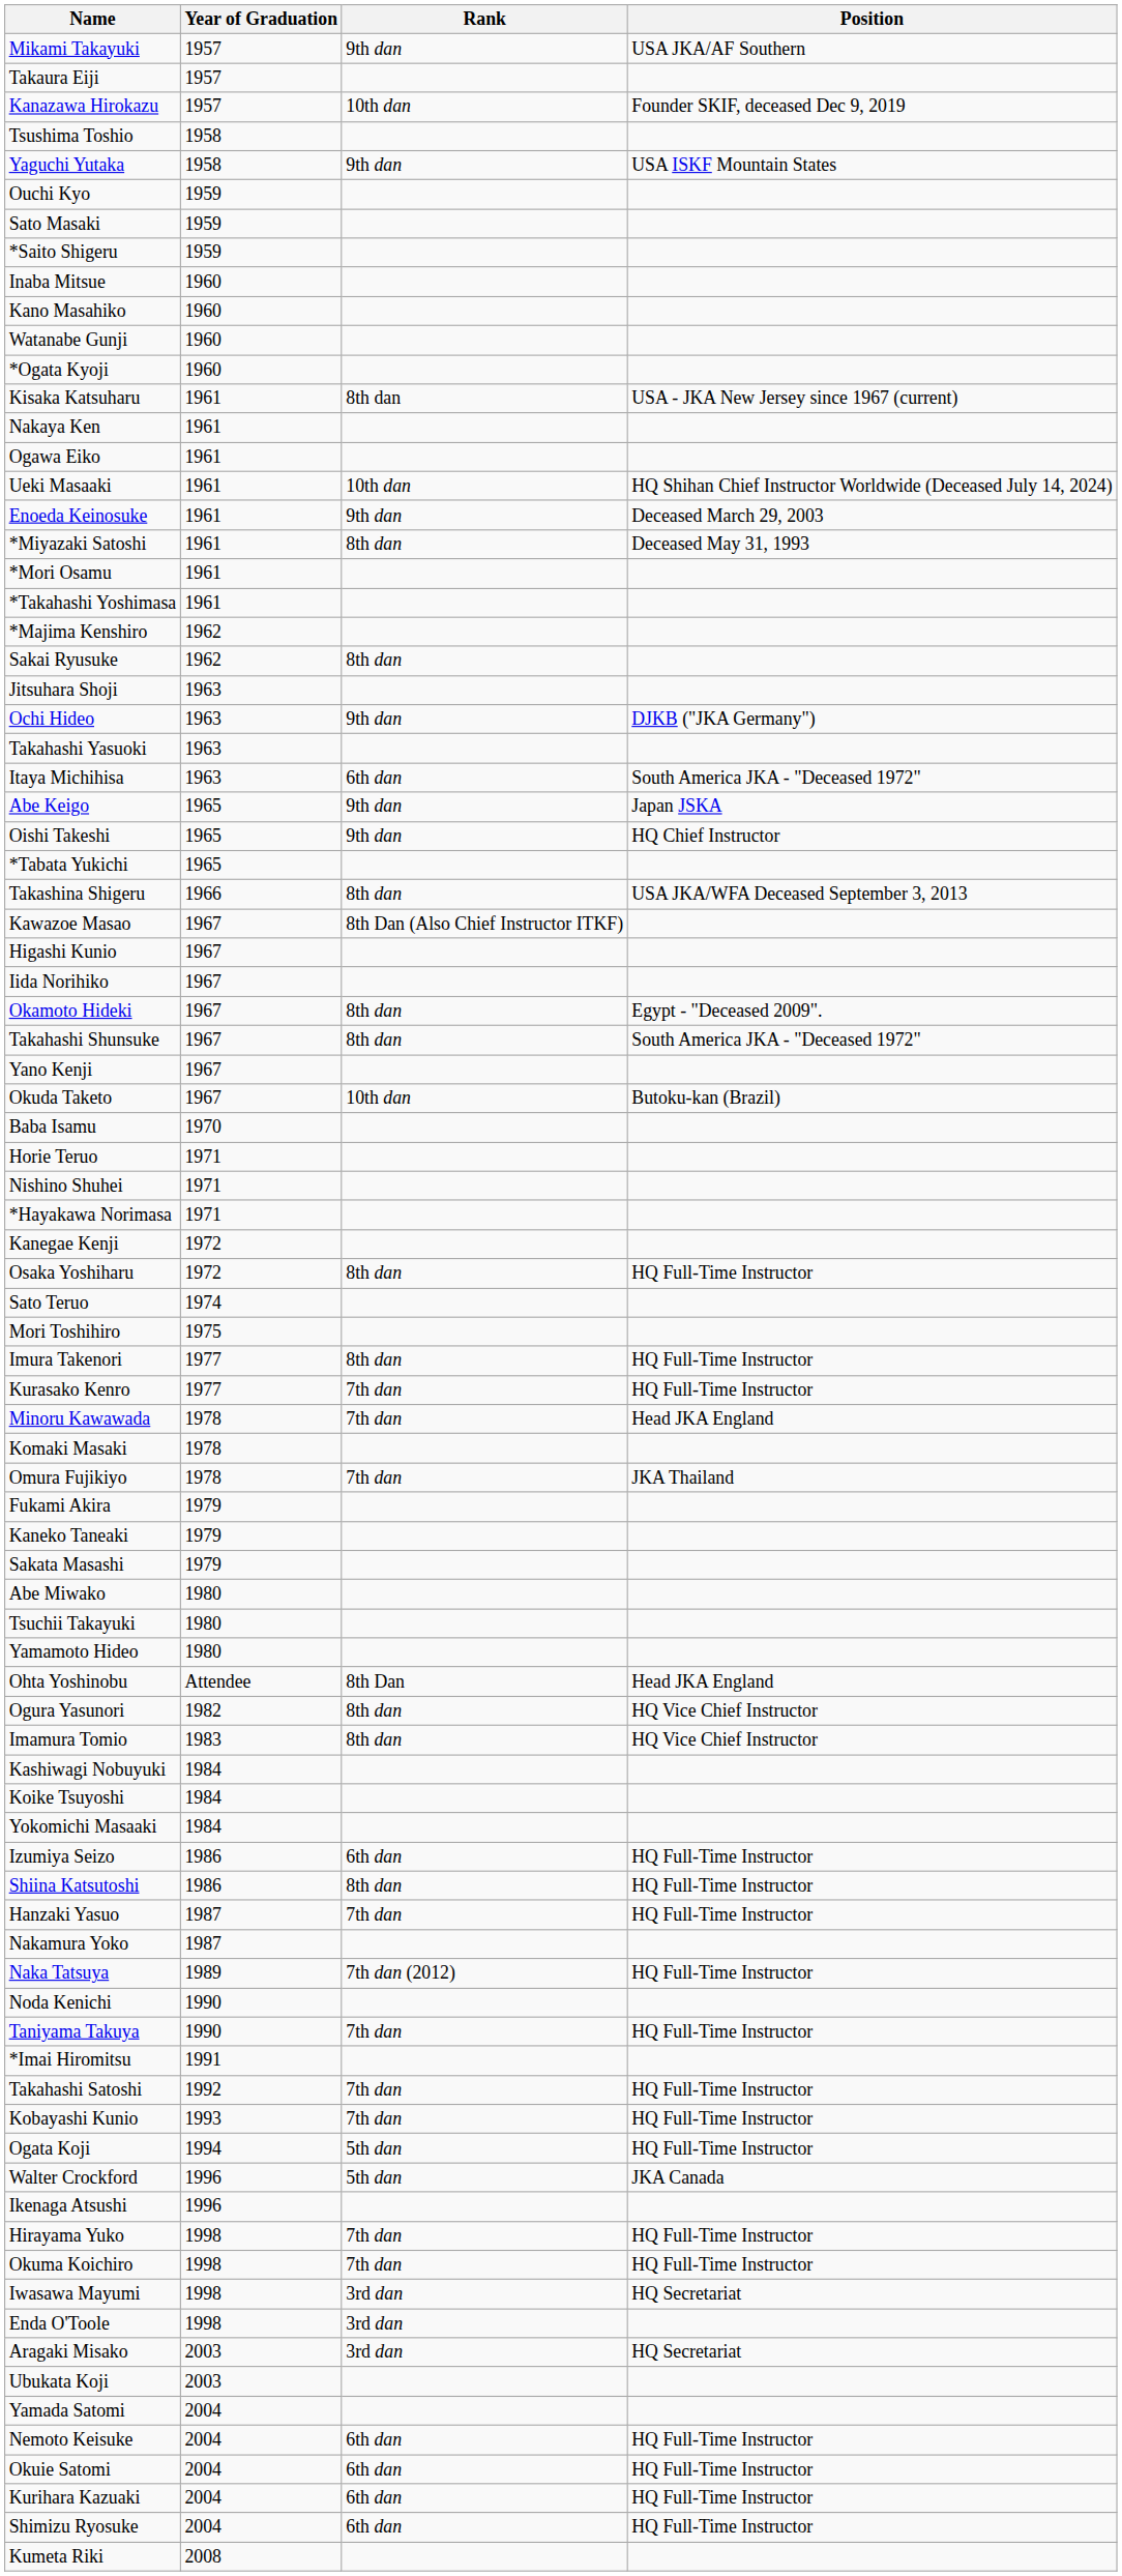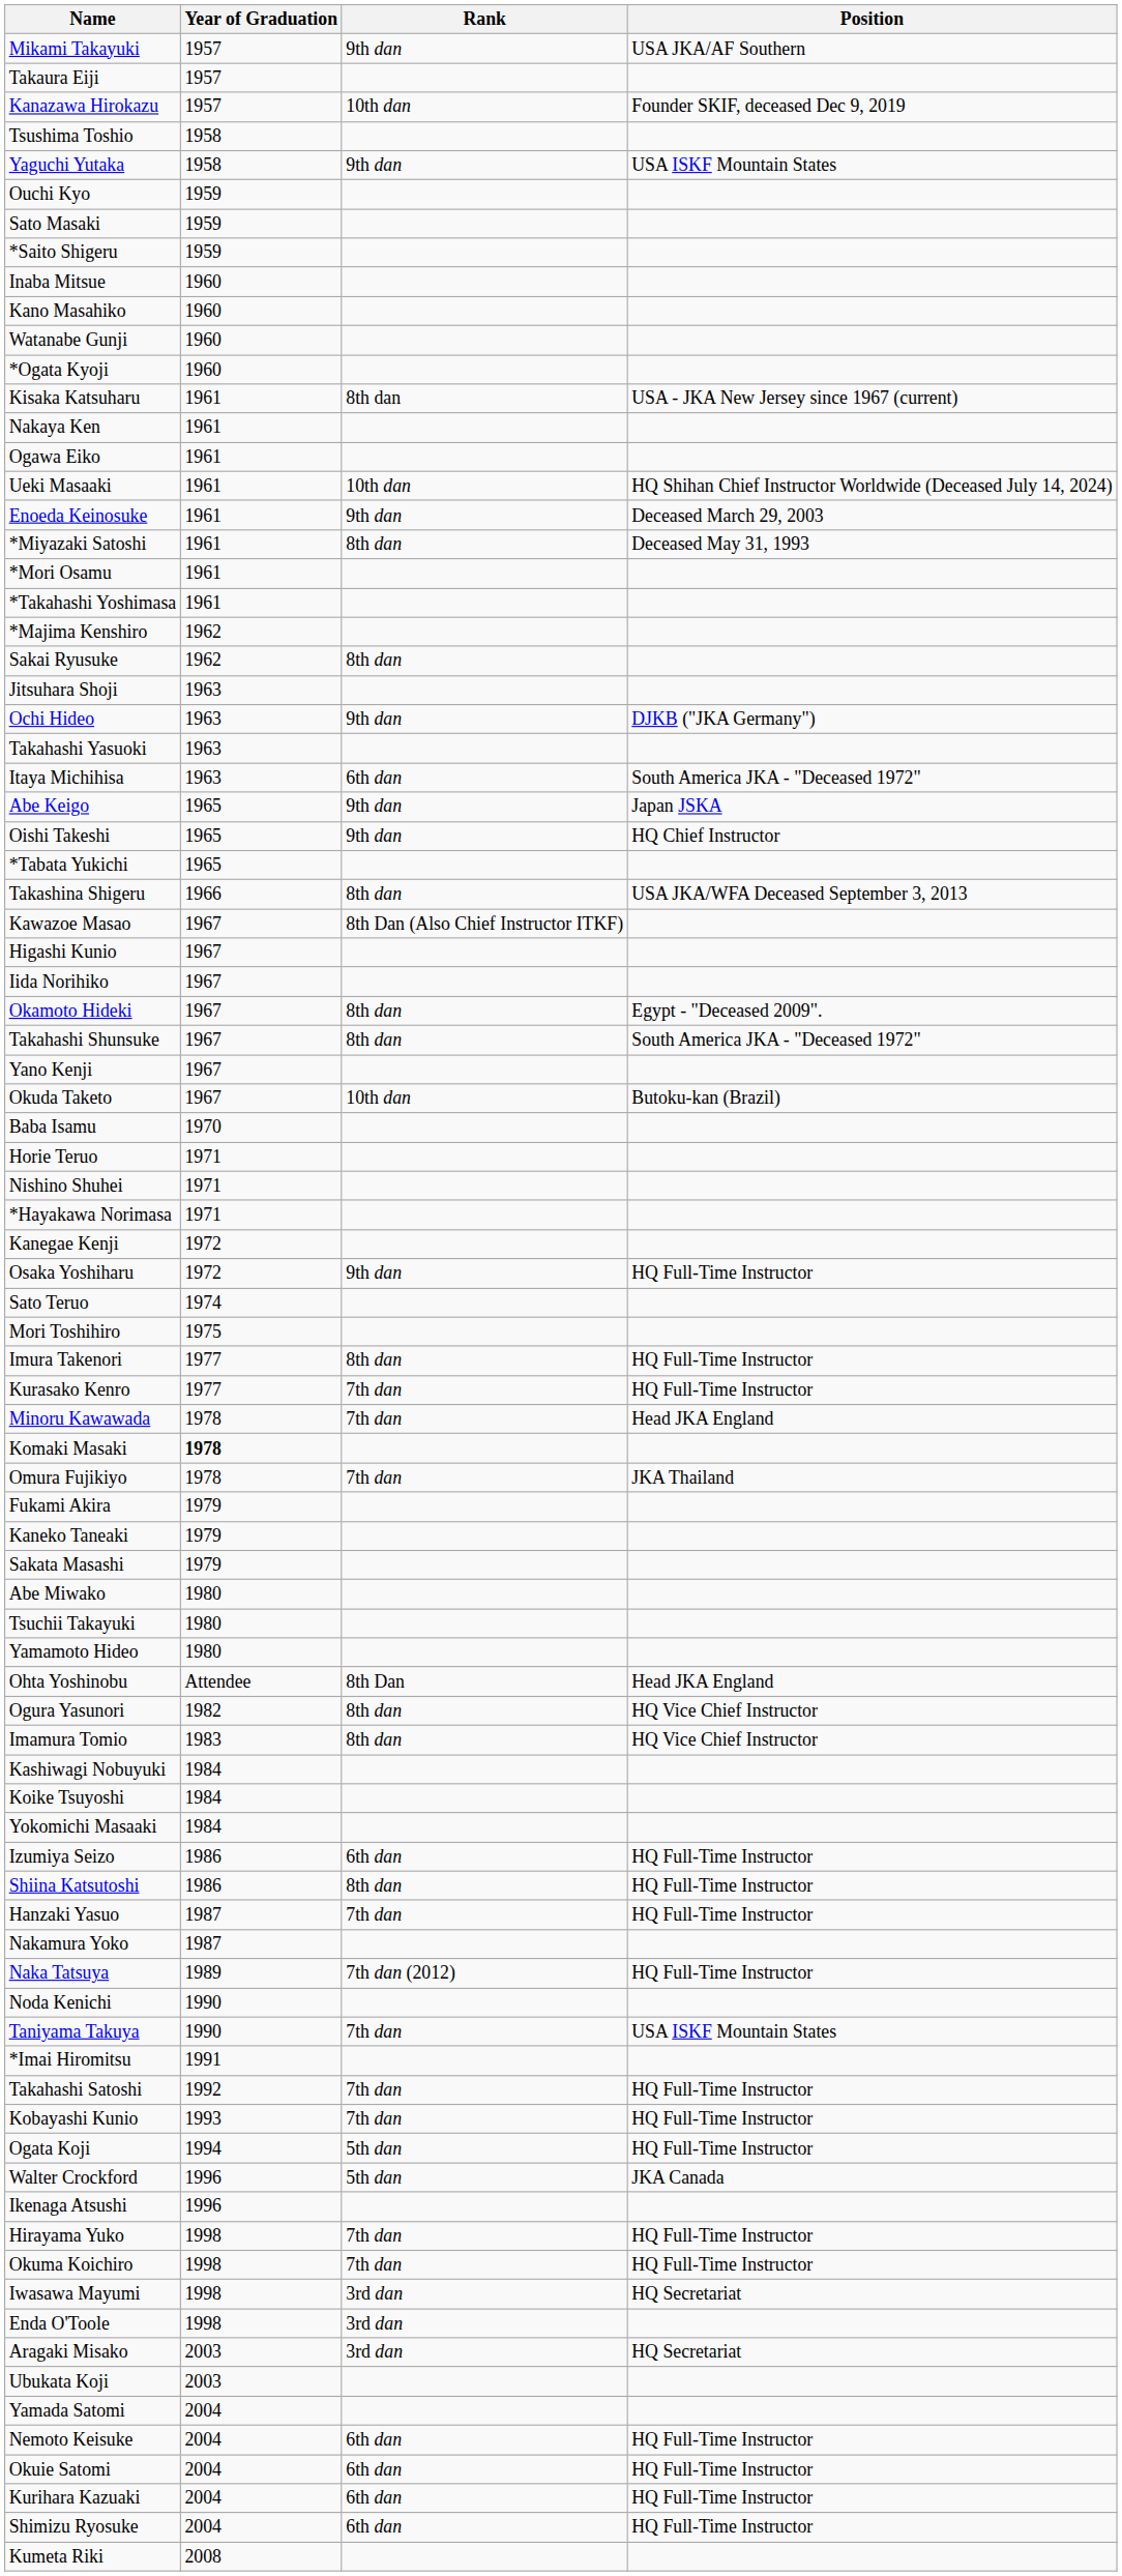 <table class="wikitable">
 <tr>
 <th>Name</th>
 <th>Year of Graduation</th>
 <th>Rank</th>
 <th>Position</th>
 </tr>
 <tr>
 <td><a href='#'>Mikami Takayuki</a></td>
 <td>1957</td>
 <td>9th <em>dan</em></td>
 <td>USA JKA/AF Southern</td>
 </tr>
 <tr>
 <td>Takaura Eiji</td>
 <td>1957</td>
 <td></td>
 <td></td>
 </tr>
 <tr>
 <td><a href='#'>Kanazawa Hirokazu</a></td>
 <td>1957</td>
 <td>10th <em>dan</em></td>
 <td>Founder SKIF, deceased Dec 9, 2019</td>
 </tr>
 <tr>
 <td>Tsushima Toshio</td>
 <td>1958</td>
 <td></td>
 <td></td>
 </tr>
 <tr>
 <td><a href='#'>Yaguchi Yutaka</a></td>
 <td>1958</td>
 <td>9th <em>dan</em></td>
 <td>USA <a href='#'>ISKF</a> Mountain States</td>
 </tr>
 <tr>
 <td>Ouchi Kyo</td>
 <td>1959</td>
 <td></td>
 <td></td>
 </tr>
 <tr>
 <td>Sato Masaki</td>
 <td>1959</td>
 <td></td>
 <td></td>
 </tr>
 <tr>
 <td>*Saito Shigeru</td>
 <td>1959</td>
 <td></td>
 <td></td>
 </tr>
 <tr>
 <td>Inaba Mitsue</td>
 <td>1960</td>
 <td></td>
 <td></td>
 </tr>
 <tr>
 <td>Kano Masahiko</td>
 <td>1960</td>
 <td></td>
 <td></td>
 </tr>
 <tr>
 <td>Watanabe Gunji</td>
 <td>1960</td>
 <td></td>
 <td></td>
 </tr>
 <tr>
 <td>*Ogata Kyoji</td>
 <td>1960</td>
 <td></td>
 <td></td>
 </tr>
 <tr>
 <td>Kisaka Katsuharu</td>
 <td>1961</td>
 <td>8th dan</td>
 <td>USA - JKA New Jersey since 1967 (current)</td>
 </tr>
 <tr>
 <td>Nakaya Ken</td>
 <td>1961</td>
 <td></td>
 <td></td>
 </tr>
 <tr>
 <td>Ogawa Eiko</td>
 <td>1961</td>
 <td></td>
 <td></td>
 </tr>
 <tr>
 <td>Ueki Masaaki</td>
 <td>1961</td>
 <td>10th <em>dan</em></td>
 <td>HQ Shihan Chief Instructor Worldwide (Deceased July 14, 2024)</td>
 </tr>
 <tr>
 <td><a href='#'>Enoeda Keinosuke</a></td>
 <td>1961</td>
 <td>9th <em>dan</em></td>
 <td>Deceased March 29, 2003</td>
 </tr>
 <tr>
 <td>*Miyazaki Satoshi</td>
 <td>1961</td>
 <td>8th <em>dan</em></td>
 <td>Deceased May 31, 1993</td>
 </tr>
 <tr>
 <td>*Mori Osamu</td>
 <td>1961</td>
 <td></td>
 <td></td>
 </tr>
 <tr>
 <td>*Takahashi Yoshimasa</td>
 <td>1961</td>
 <td></td>
 <td></td>
 </tr>
 <tr>
 <td>*Majima Kenshiro</td>
 <td>1962</td>
 <td></td>
 <td></td>
 </tr>
 <tr>
 <td>Sakai Ryusuke</td>
 <td>1962</td>
 <td>8th <em>dan</em></td>
 <td></td>
 </tr>
 <tr>
 <td>Jitsuhara Shoji</td>
 <td>1963</td>
 <td></td>
 <td></td>
 </tr>
 <tr>
 <td><a href='#'>Ochi Hideo</a></td>
 <td>1963</td>
 <td>9th <em>dan</em></td>
 <td><a href='#'>DJKB</a> ("JKA Germany")</td>
 </tr>
 <tr>
 <td>Takahashi Yasuoki</td>
 <td>1963</td>
 <td></td>
 <td></td>
 </tr>
 <tr>
 <td>Itaya Michihisa</td>
 <td>1963</td>
 <td>6th <em>dan</em></td>
 <td>South America JKA - "Deceased 1972"</td>
 </tr>
 <tr>
 <td><a href='#'>Abe Keigo</a></td>
 <td>1965</td>
 <td>9th <em>dan</em></td>
 <td>Japan <a href='#'>JSKA</a></td>
 </tr>
 <tr>
 <td>Oishi Takeshi</td>
 <td>1965</td>
 <td>9th <em>dan</em></td>
 <td>HQ Chief Instructor</td>
 </tr>
 <tr>
 <td>*Tabata Yukichi</td>
 <td>1965</td>
 <td></td>
 <td></td>
 </tr>
 <tr>
 <td>Takashina Shigeru</td>
 <td>1966</td>
 <td>8th <em>dan</em></td>
 <td>USA JKA/WFA Deceased September 3, 2013</td>
 </tr>
 <tr>
 <td>Kawazoe Masao</td>
 <td>1967</td>
 <td>8th Dan (Also Chief Instructor ITKF)</td>
 <td></td>
 </tr>
 <tr>
 <td>Higashi Kunio</td>
 <td>1967</td>
 <td></td>
 <td></td>
 </tr>
 <tr>
 <td>Iida Norihiko</td>
 <td>1967</td>
 <td></td>
 <td></td>
 </tr>
 <tr>
 <td><a href='#'>Okamoto Hideki</a></td>
 <td>1967</td>
 <td>8th <em>dan</em></td>
 <td>Egypt - "Deceased 2009".</td>
 </tr>
 <tr>
 <td>Takahashi Shunsuke</td>
 <td>1967</td>
 <td>8th <em>dan</em></td>
 <td>South America JKA - "Deceased 1972"</td>
 </tr>
 <tr>
 <td>Yano Kenji</td>
 <td>1967</td>
 <td></td>
 <td></td>
 </tr>
 <tr>
 <td>Okuda Taketo</td>
 <td>1967</td>
 <td>10th <em>dan</em></td>
 <td>Butoku-kan (Brazil)</td>
 </tr>
 <tr>
 <td>Baba Isamu</td>
 <td>1970</td>
 <td></td>
 <td></td>
 </tr>
 <tr>
 <td>Horie Teruo</td>
 <td>1971</td>
 <td></td>
 <td></td>
 </tr>
 <tr>
 <td>Nishino Shuhei</td>
 <td>1971</td>
 <td></td>
 <td></td>
 </tr>
 <tr>
 <td>*Hayakawa Norimasa</td>
 <td>1971</td>
 <td></td>
 <td></td>
 </tr>
 <tr>
 <td>Kanegae Kenji</td>
 <td>1972</td>
 <td></td>
 <td></td>
 </tr>
 <tr>
 <td>Osaka Yoshiharu</td>
 <td>1972</td>
-<td>8th <em>dan</em></td>
+<td>9th <em>dan</em></td>
 <td>HQ Full-Time Instructor</td>
 </tr>
 <tr>
 <td>Sato Teruo</td>
 <td>1974</td>
 <td></td>
 <td></td>
 </tr>
 <tr>
 <td>Mori Toshihiro</td>
 <td>1975</td>
 <td></td>
 <td></td>
 </tr>
 <tr>
 <td>Imura Takenori</td>
 <td>1977</td>
 <td>8th <em>dan</em></td>
 <td>HQ Full-Time Instructor</td>
 </tr>
 <tr>
 <td>Kurasako Kenro</td>
 <td>1977</td>
 <td>7th <em>dan</em></td>
 <td>HQ Full-Time Instructor</td>
 </tr>
 <tr>
 <td><a href='#'>Minoru Kawawada</a></td>
 <td>1978</td>
 <td>7th <em>dan</em></td>
 <td>Head JKA England</td>
 </tr>
 <tr>
 <td>Komaki Masaki</td>
-<td>1978</td>
+<td><strong>1978</strong></td>
 <td></td>
 <td></td>
 </tr>
 <tr>
 <td>Omura Fujikiyo</td>
 <td>1978</td>
 <td>7th <em>dan</em></td>
 <td>JKA Thailand</td>
 </tr>
 <tr>
 <td>Fukami Akira</td>
 <td>1979</td>
 <td></td>
 <td></td>
 </tr>
 <tr>
 <td>Kaneko Taneaki</td>
 <td>1979</td>
 <td></td>
 <td></td>
 </tr>
 <tr>
 <td>Sakata Masashi</td>
 <td>1979</td>
 <td></td>
 <td></td>
 </tr>
 <tr>
 <td>Abe Miwako</td>
 <td>1980</td>
 <td></td>
 <td></td>
 </tr>
 <tr>
 <td>Tsuchii Takayuki</td>
 <td>1980</td>
 <td></td>
 <td></td>
 </tr>
 <tr>
 <td>Yamamoto Hideo</td>
 <td>1980</td>
 <td></td>
 <td></td>
 </tr>
 <tr>
 <td>Ohta Yoshinobu</td>
 <td>Attendee</td>
 <td>8th Dan</td>
 <td>Head JKA England</td>
 </tr>
 <tr>
 <td>Ogura Yasunori</td>
 <td>1982</td>
 <td>8th <em>dan</em></td>
 <td>HQ Vice Chief Instructor</td>
 </tr>
 <tr>
 <td>Imamura Tomio</td>
 <td>1983</td>
 <td>8th <em>dan</em></td>
 <td>HQ Vice Chief Instructor</td>
 </tr>
 <tr>
 <td>Kashiwagi Nobuyuki</td>
 <td>1984</td>
 <td></td>
 <td></td>
 </tr>
 <tr>
 <td>Koike Tsuyoshi</td>
 <td>1984</td>
 <td></td>
 <td></td>
 </tr>
 <tr>
 <td>Yokomichi Masaaki</td>
 <td>1984</td>
 <td></td>
 <td></td>
 </tr>
 <tr>
 <td>Izumiya Seizo</td>
 <td>1986</td>
 <td>6th <em>dan</em></td>
 <td>HQ Full-Time Instructor</td>
 </tr>
 <tr>
 <td><a href='#'>Shiina Katsutoshi</a></td>
 <td>1986</td>
 <td>8th <em>dan</em></td>
 <td>HQ Full-Time Instructor</td>
 </tr>
 <tr>
 <td>Hanzaki Yasuo</td>
 <td>1987</td>
 <td>7th <em>dan</em></td>
 <td>HQ Full-Time Instructor</td>
 </tr>
 <tr>
 <td>Nakamura Yoko</td>
 <td>1987</td>
 <td></td>
 <td></td>
 </tr>
 <tr>
 <td><a href='#'>Naka Tatsuya</a></td>
 <td>1989</td>
 <td>7th <em>dan</em> (2012)</td>
 <td>HQ Full-Time Instructor</td>
 </tr>
 <tr>
 <td>Noda Kenichi</td>
 <td>1990</td>
 <td></td>
 <td></td>
 </tr>
 <tr>
 <td><a href='#'>Taniyama Takuya</a></td>
 <td>1990</td>
 <td>7th <em>dan</em></td>
-<td>HQ Full-Time Instructor</td>
+<td>USA <a href='#'>ISKF</a> Mountain States</td>
 </tr>
 <tr>
 <td>*Imai Hiromitsu</td>
 <td>1991</td>
 <td></td>
 <td></td>
 </tr>
 <tr>
 <td>Takahashi Satoshi</td>
 <td>1992</td>
 <td>7th <em>dan</em></td>
 <td>HQ Full-Time Instructor</td>
 </tr>
 <tr>
 <td>Kobayashi Kunio</td>
 <td>1993</td>
 <td>7th <em>dan</em></td>
 <td>HQ Full-Time Instructor</td>
 </tr>
 <tr>
 <td>Ogata Koji</td>
 <td>1994</td>
 <td>5th <em>dan</em></td>
 <td>HQ Full-Time Instructor</td>
 </tr>
 <tr>
 <td>Walter Crockford</td>
 <td>1996</td>
 <td>5th <em>dan</em></td>
 <td>JKA Canada</td>
 </tr>
 <tr>
 <td>Ikenaga Atsushi</td>
 <td>1996</td>
 <td></td>
 <td></td>
 </tr>
 <tr>
 <td>Hirayama Yuko</td>
 <td>1998</td>
 <td>7th <em>dan</em></td>
 <td>HQ Full-Time Instructor</td>
 </tr>
 <tr>
 <td>Okuma Koichiro</td>
 <td>1998</td>
 <td>7th <em>dan</em></td>
 <td>HQ Full-Time Instructor</td>
 </tr>
 <tr>
 <td>Iwasawa Mayumi</td>
 <td>1998</td>
 <td>3rd <em>dan</em></td>
 <td>HQ Secretariat</td>
 </tr>
 <tr>
 <td>Enda O'Toole</td>
 <td>1998</td>
 <td>3rd <em>dan</em></td>
 </tr>
 <tr>
 <td>Aragaki Misako</td>
 <td>2003</td>
 <td>3rd <em>dan</em></td>
 <td>HQ Secretariat</td>
 </tr>
 <tr>
 <td>Ubukata Koji</td>
 <td>2003</td>
 <td></td>
 <td></td>
 </tr>
 <tr>
 <td>Yamada Satomi</td>
 <td>2004</td>
 <td></td>
 <td></td>
 </tr>
 <tr>
 <td>Nemoto Keisuke</td>
 <td>2004</td>
 <td>6th <em>dan</em></td>
 <td>HQ Full-Time Instructor</td>
 </tr>
 <tr>
 <td>Okuie Satomi</td>
 <td>2004</td>
 <td>6th <em>dan</em></td>
 <td>HQ Full-Time Instructor</td>
 </tr>
 <tr>
 <td>Kurihara Kazuaki</td>
 <td>2004</td>
 <td>6th <em>dan</em></td>
 <td>HQ Full-Time Instructor</td>
 </tr>
 <tr>
 <td>Shimizu Ryosuke</td>
 <td>2004</td>
 <td>6th <em>dan</em></td>
 <td>HQ Full-Time Instructor</td>
 </tr>
 <tr>
 <td>Kumeta Riki</td>
 <td>2008</td>
 <td></td>
 </tr>
 </table>
